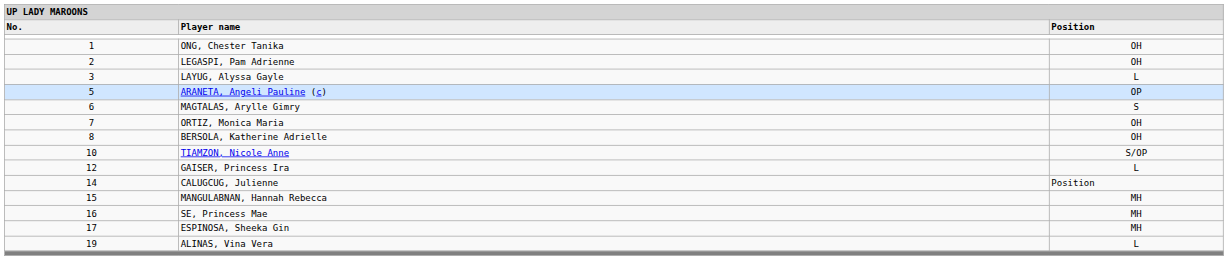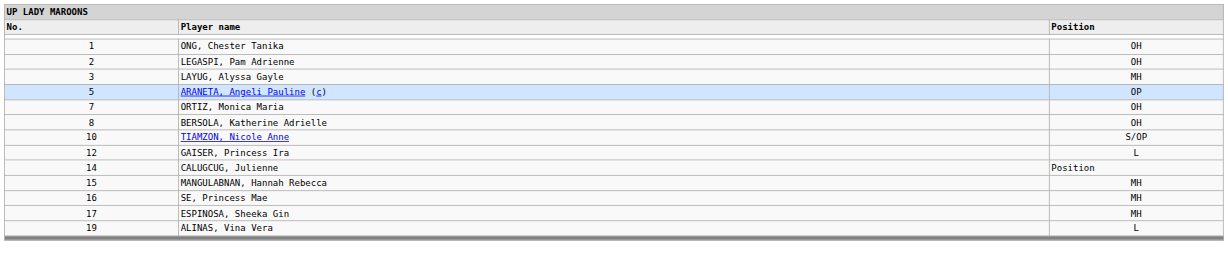 <table class="wikitable collapsible collapsed" style="font-size:90%;width:100%;">
 <tr>
 <th style="background:#D4D4D4; text-align:left;" colspan=3> UP LADY MAROONS</th>
 </tr>
 <tr style="background:#EEEEEE; font-weight:bold;">
 <td width=10%>No.</td>
 <td width=50%>Player name</td>
 <td width=10%>Position</td>
 </tr>
 <tr style="background:#FFFFFF;">
 <td colspan=3 align=center></td>
 </tr>
 <tr>
 <td align=center>1</td>
 <td>ONG, Chester Tanika</td>
 <td align=center>OH</td>
 </tr>
 <tr>
 <td align=center>2</td>
 <td>LEGASPI, Pam Adrienne</td>
 <td align=center>OH</td>
 </tr>
 <tr>
 <td align=center>3</td>
 <td>LAYUG, Alyssa Gayle</td>
-<td align=center>L</td>
+<td align=center>MH</td>
 </tr>
 <tr bgcolor=#D0E6FF>
 <td align=center>5</td>
 <td><a href='#'>ARANETA, Angeli Pauline</a> (<a href='#'>c</a>)</td>
 <td align=center>OP</td>
-</tr>
-<tr>
-<td align=center>6</td>
-<td>MAGTALAS, Arylle Gimry</td>
-<td align=center>S</td>
 </tr>
 <tr>
 <td align=center>7</td>
 <td>ORTIZ, Monica Maria</td>
 <td align=center>OH</td>
 </tr>
 <tr>
 <td align=center>8</td>
 <td>BERSOLA, Katherine Adrielle</td>
 <td align=center>OH</td>
 </tr>
 <tr>
 <td align=center>10</td>
 <td><a href='#'>TIAMZON, Nicole Anne</a></td>
 <td align=center>S/OP</td>
 </tr>
 <tr>
 <td align=center>12</td>
 <td>GAISER, Princess Ira</td>
 <td align=center>L</td>
 </tr>
 <tr>
 <td align=center>14</td>
 <td>CALUGCUG, Julienne</td>
 <td width=10%>Position</td>
 </tr>
 <tr>
 <td align=center>15</td>
 <td>MANGULABNAN, Hannah Rebecca</td>
 <td align=center>MH</td>
 </tr>
 <tr>
 <td align=center>16</td>
 <td>SE, Princess Mae</td>
 <td align=center>MH</td>
 </tr>
 <tr>
 <td align=center>17</td>
 <td>ESPINOSA, Sheeka Gin</td>
 <td align=center>MH</td>
 </tr>
 <tr>
 <td align=center>19</td>
 <td>ALINAS, Vina Vera</td>
 <td align=center>L</td>
 </tr>
 <tr>
 <th style="background:gray;" colspan=3></th>
 </tr>
 <tr>
 </tr>
 </table>
